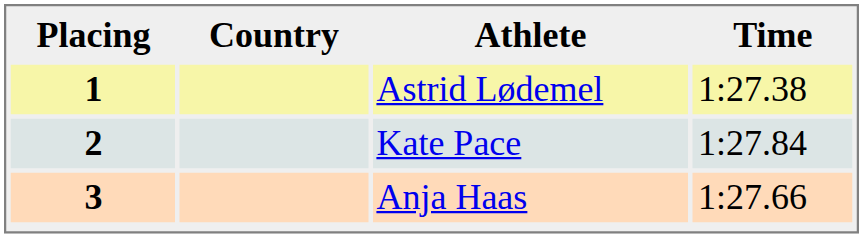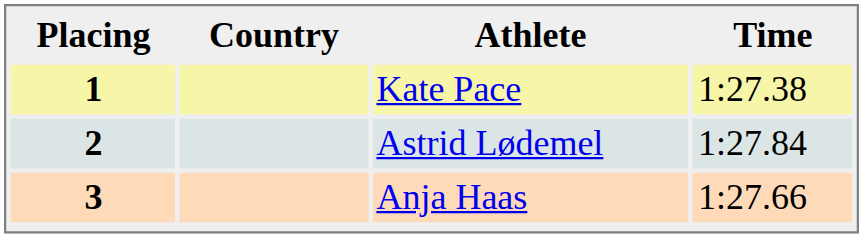 <table style="border-style:solid;border-width:1px;border-color:#808080;background-color:#EFEFEF" cellspacing="2" cellpadding="2" width="380px">
 <tr bgcolor="#EFEFEF">
 <th>Placing</th>
 <th>Country</th>
 <th>Athlete</th>
 <th>Time</th>
 </tr>
 <tr align="center" valign="top" bgcolor="#F7F6A8">
 <th>1</th>
 <td></td>
-<td align="left"><a href='#'>Astrid Lødemel</a></td>
+<td align="left"><a href='#'>Kate Pace</a></td>
 <td align="left">1:27.38</td>
 </tr>
 <tr align="center" valign="top" bgcolor="#DCE5E5">
 <th>2</th>
 <td></td>
-<td align="left"><a href='#'>Kate Pace</a></td>
+<td align="left"><a href='#'>Astrid Lødemel</a></td>
 <td align="left">1:27.84</td>
 </tr>
 <tr align="center" valign="top" bgcolor="#FFDAB9">
 <th>3</th>
 <td></td>
 <td align="left"><a href='#'>Anja Haas</a></td>
 <td align="left">1:27.66</td>
 </tr>
 <tr align="center" valign="top" bgcolor="#FFFFFF">
 </tr>
 </table>
